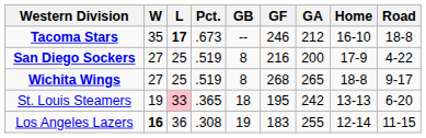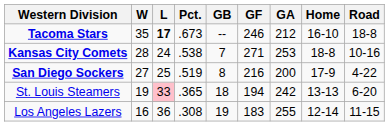 <table class="wikitable" width="470" style="font-size:95%; text-align:center">
 <tr>
 <th width="30%">Western Division</th>
 <th width="5%">W</th>
 <th width="5%">L</th>
 <th width="5%">Pct.</th>
 <th width="7.5%">GB</th>
 <th width="7.5%">GF</th>
 <th width="7.5%">GA</th>
 <th width="7.5%">Home</th>
 <th width="7.5%">Road</th>
 </tr>
 <tr>
 <td><strong><a href='#'>Tacoma Stars</a></strong></td>
 <td>35</td>
 <td><strong>17</strong></td>
 <td>.673</td>
 <td>--</td>
 <td>246</td>
 <td>212</td>
 <td>16-10</td>
 <td>18-8</td>
 </tr>
 <tr>
+<td><strong><a href='#'>Kansas City Comets</a></strong></td>
+<td>28</td>
+<td>24</td>
+<td>.538</td>
+<td>7</td>
+<td>271</td>
+<td>253</td>
+<td>18-8</td>
+<td>10-16</td>
+</tr>
+<tr>
 <td><strong><a href='#'>San Diego Sockers</a></strong></td>
 <td>27</td>
 <td>25</td>
 <td>.519</td>
 <td>8</td>
 <td>216</td>
 <td>200</td>
 <td>17-9</td>
 <td>4-22</td>
 </tr>
 <tr>
-<td><strong><a href='#'>Wichita Wings</a></strong></td>
-<td>27</td>
-<td>25</td>
-<td>.519</td>
-<td>8</td>
-<td>268</td>
-<td>265</td>
-<td>18-8</td>
-<td>9-17</td>
-</tr>
-<tr>
 <td><a href='#'>St. Louis Steamers</a></td>
 <td>19</td>
 <td style="background: pink;">33</td>
 <td>.365</td>
 <td>18</td>
-<td>195</td>
+<td>194</td>
 <td>242</td>
 <td>13-13</td>
 <td>6-20</td>
 </tr>
 <tr>
 <td><a href='#'>Los Angeles Lazers</a></td>
-<td><strong>16</strong></td>
+<td>16</td>
 <td>36</td>
 <td>.308</td>
 <td>19</td>
 <td>183</td>
 <td>255</td>
 <td>12-14</td>
 <td>11-15</td>
 </tr>
 </table>
